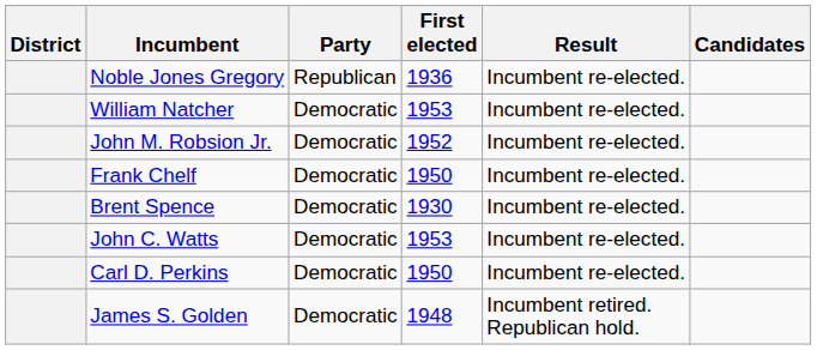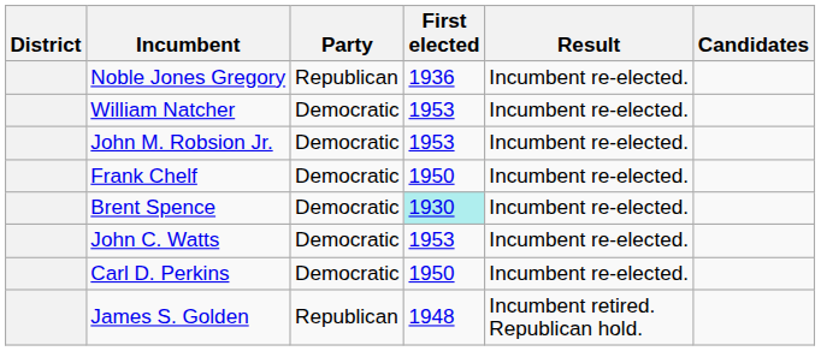 <table class=wikitable>
 <tr valign=bottom>
 <th>District</th>
 <th>Incumbent</th>
 <th>Party</th>
 <th>First<br>elected</th>
 <th>Result</th>
 <th>Candidates</th>
 </tr>
 <tr>
 <th></th>
 <td><a href='#'>Noble Jones Gregory</a></td>
 <td>Republican</td>
 <td><a href='#'>1936</a></td>
 <td>Incumbent re-elected.</td>
 <td nowrap></td>
 </tr>
 <tr>
 <th></th>
 <td><a href='#'>William Natcher</a></td>
 <td>Democratic</td>
 <td><a href='#'>1953 </a></td>
 <td>Incumbent re-elected.</td>
 <td nowrap></td>
 </tr>
 <tr>
 <th></th>
 <td><a href='#'>John M. Robsion Jr.</a></td>
 <td>Democratic</td>
-<td><a href='#'>1952</a></td>
+<td><a href='#'>1953</a></td>
 <td>Incumbent re-elected.</td>
 <td nowrap></td>
 </tr>
 <tr>
 <th></th>
 <td><a href='#'>Frank Chelf</a></td>
 <td>Democratic</td>
 <td><a href='#'>1950</a></td>
 <td>Incumbent re-elected.</td>
 <td nowrap></td>
 </tr>
 <tr>
 <th></th>
 <td><a href='#'>Brent Spence</a></td>
 <td>Democratic</td>
-<td><a href='#'>1930</a></td>
+<td style="background: paleturquoise;"><a href='#'>1930</a></td>
 <td>Incumbent re-elected.</td>
 <td nowrap></td>
 </tr>
 <tr>
 <th></th>
 <td><a href='#'>John C. Watts</a></td>
 <td>Democratic</td>
 <td><a href='#'>1953 </a></td>
 <td>Incumbent re-elected.</td>
 <td nowrap></td>
 </tr>
 <tr>
 <th></th>
 <td><a href='#'>Carl D. Perkins</a></td>
 <td>Democratic</td>
 <td><a href='#'>1950</a></td>
 <td>Incumbent re-elected.</td>
 <td nowrap></td>
 </tr>
 <tr>
 <th></th>
 <td><a href='#'>James S. Golden</a></td>
-<td>Democratic</td>
+<td>Republican</td>
 <td><a href='#'>1948</a></td>
 <td>Incumbent retired.<br>Republican hold.</td>
 <td nowrap></td>
 </tr>
 </table>
